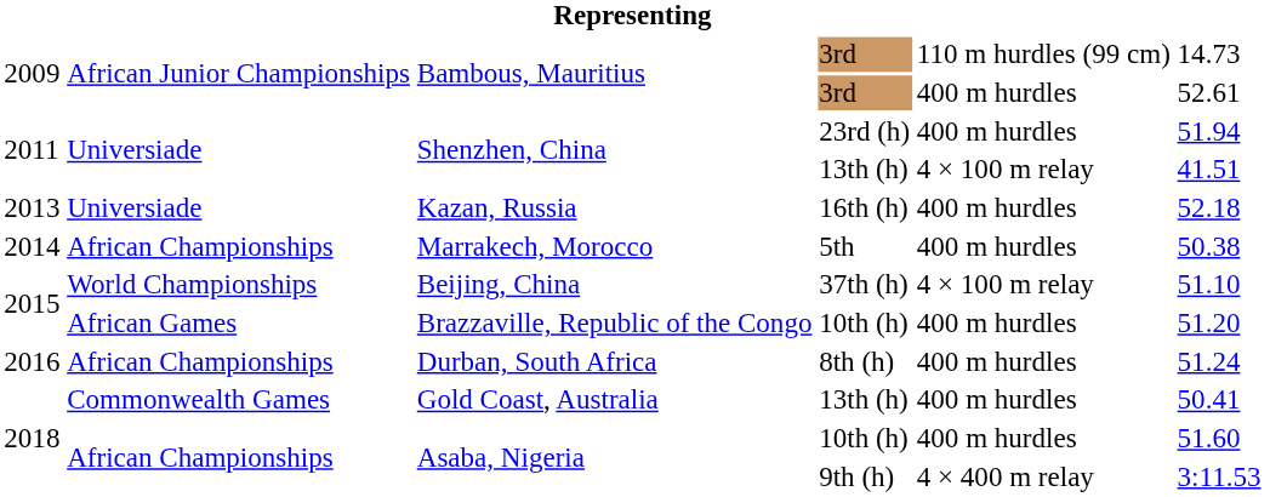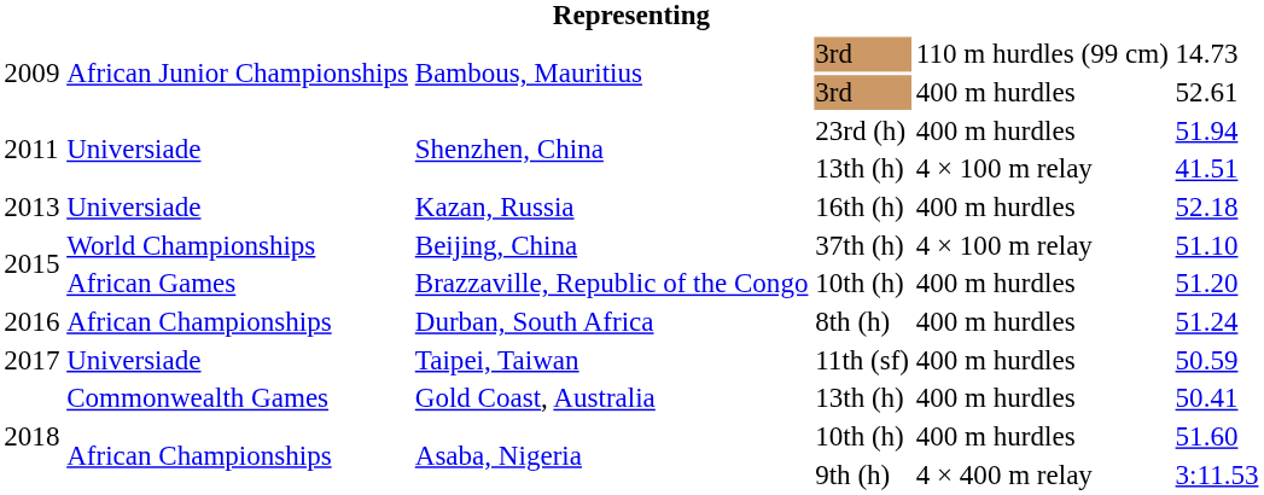 <table>
 <tr>
 <th colspan="6">Representing </th>
 </tr>
 <tr>
 <td rowspan=2>2009</td>
 <td rowspan=2><a href='#'>African Junior Championships</a></td>
 <td rowspan=2><a href='#'>Bambous, Mauritius</a></td>
 <td bgcolor=cc9966>3rd</td>
 <td>110 m hurdles (99 cm)</td>
 <td>14.73</td>
 </tr>
 <tr>
 <td bgcolor=cc9966>3rd</td>
 <td>400 m hurdles</td>
 <td>52.61</td>
 </tr>
 <tr>
 <td rowspan=2>2011</td>
 <td rowspan=2><a href='#'>Universiade</a></td>
 <td rowspan=2><a href='#'>Shenzhen, China</a></td>
 <td>23rd (h)</td>
 <td>400 m hurdles</td>
 <td><a href='#'>51.94</a></td>
 </tr>
 <tr>
 <td>13th (h)</td>
 <td>4 × 100 m relay</td>
 <td><a href='#'>41.51</a></td>
 </tr>
 <tr>
 <td>2013</td>
 <td><a href='#'>Universiade</a></td>
 <td><a href='#'>Kazan, Russia</a></td>
 <td>16th (h)</td>
 <td>400 m hurdles</td>
 <td><a href='#'>52.18</a></td>
 </tr>
 <tr>
-<td>2014</td>
-<td><a href='#'>African Championships</a></td>
-<td><a href='#'>Marrakech, Morocco</a></td>
-<td>5th</td>
-<td>400 m hurdles</td>
-<td><a href='#'>50.38</a></td>
-</tr>
-<tr>
 <td rowspan=2>2015</td>
 <td><a href='#'>World Championships</a></td>
 <td><a href='#'>Beijing, China</a></td>
 <td>37th (h)</td>
 <td>4 × 100 m relay</td>
 <td><a href='#'>51.10</a></td>
 </tr>
 <tr>
 <td><a href='#'>African Games</a></td>
 <td><a href='#'>Brazzaville, Republic of the Congo</a></td>
 <td>10th (h)</td>
 <td>400 m hurdles</td>
 <td><a href='#'>51.20</a></td>
 </tr>
 <tr>
 <td>2016</td>
 <td><a href='#'>African Championships</a></td>
 <td><a href='#'>Durban, South Africa</a></td>
 <td>8th (h)</td>
 <td>400 m hurdles</td>
 <td><a href='#'>51.24</a></td>
 </tr>
 <tr>
+<td>2017</td>
+<td><a href='#'>Universiade</a></td>
+<td><a href='#'>Taipei, Taiwan</a></td>
+<td>11th (sf)</td>
+<td>400 m hurdles</td>
+<td><a href='#'>50.59</a></td>
+</tr>
+<tr>
 <td rowspan=3>2018</td>
 <td><a href='#'>Commonwealth Games</a></td>
 <td><a href='#'>Gold Coast</a>, <a href='#'>Australia</a></td>
 <td>13th (h)</td>
 <td>400 m hurdles</td>
 <td><a href='#'>50.41</a></td>
 </tr>
 <tr>
 <td rowspan=2><a href='#'>African Championships</a></td>
 <td rowspan=2><a href='#'>Asaba, Nigeria</a></td>
 <td>10th (h)</td>
 <td>400 m hurdles</td>
 <td><a href='#'>51.60</a></td>
 </tr>
 <tr>
 <td>9th (h)</td>
 <td>4 × 400 m relay</td>
 <td><a href='#'>3:11.53</a></td>
 </tr>
 </table>
